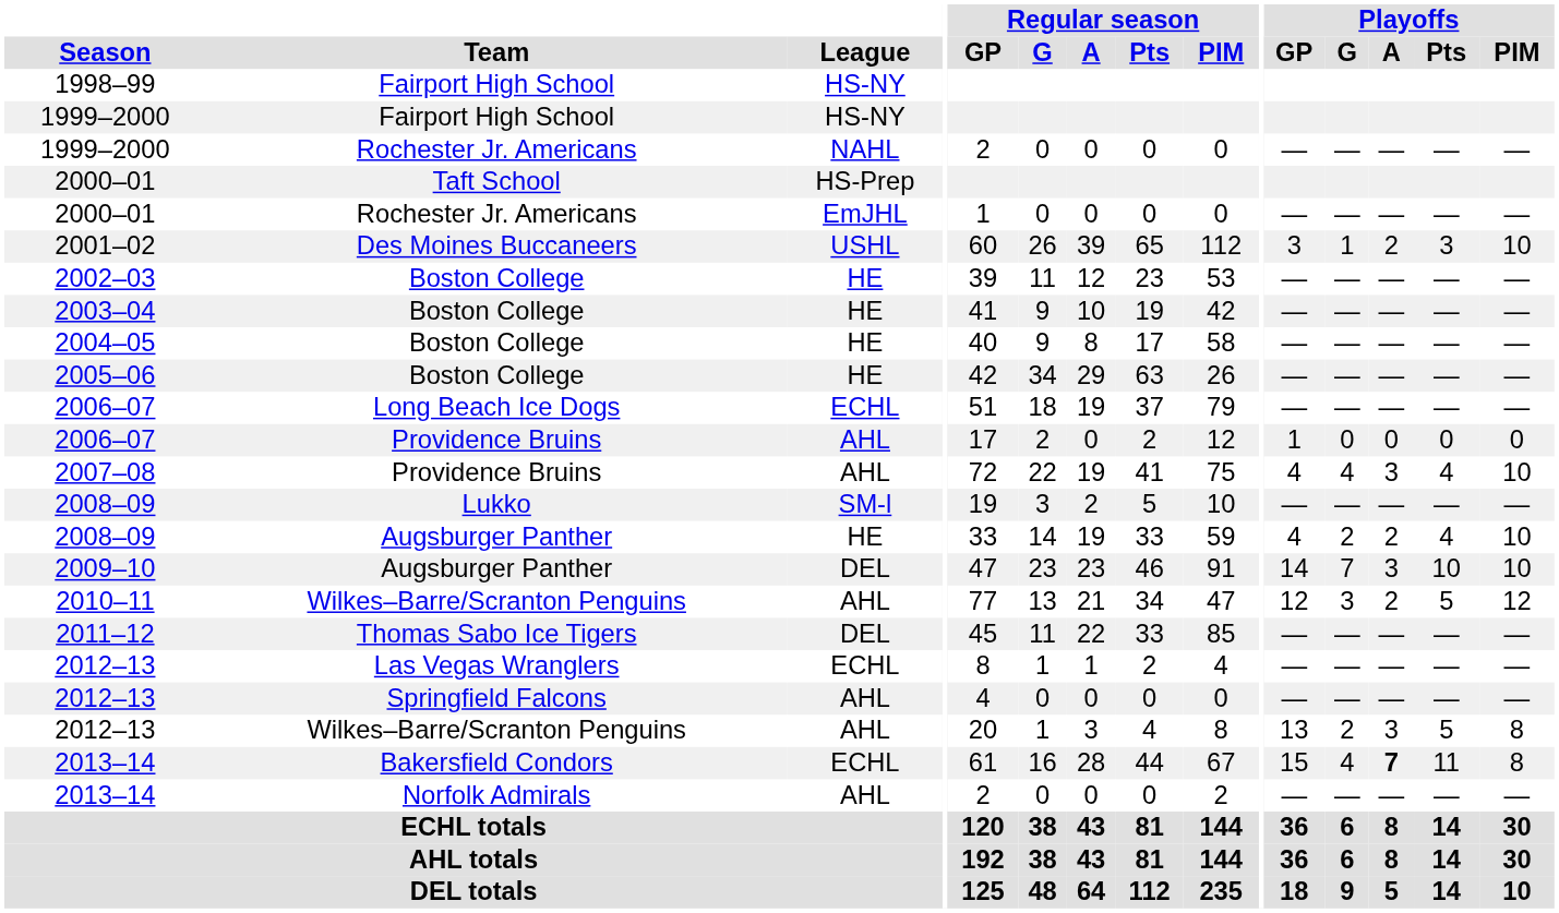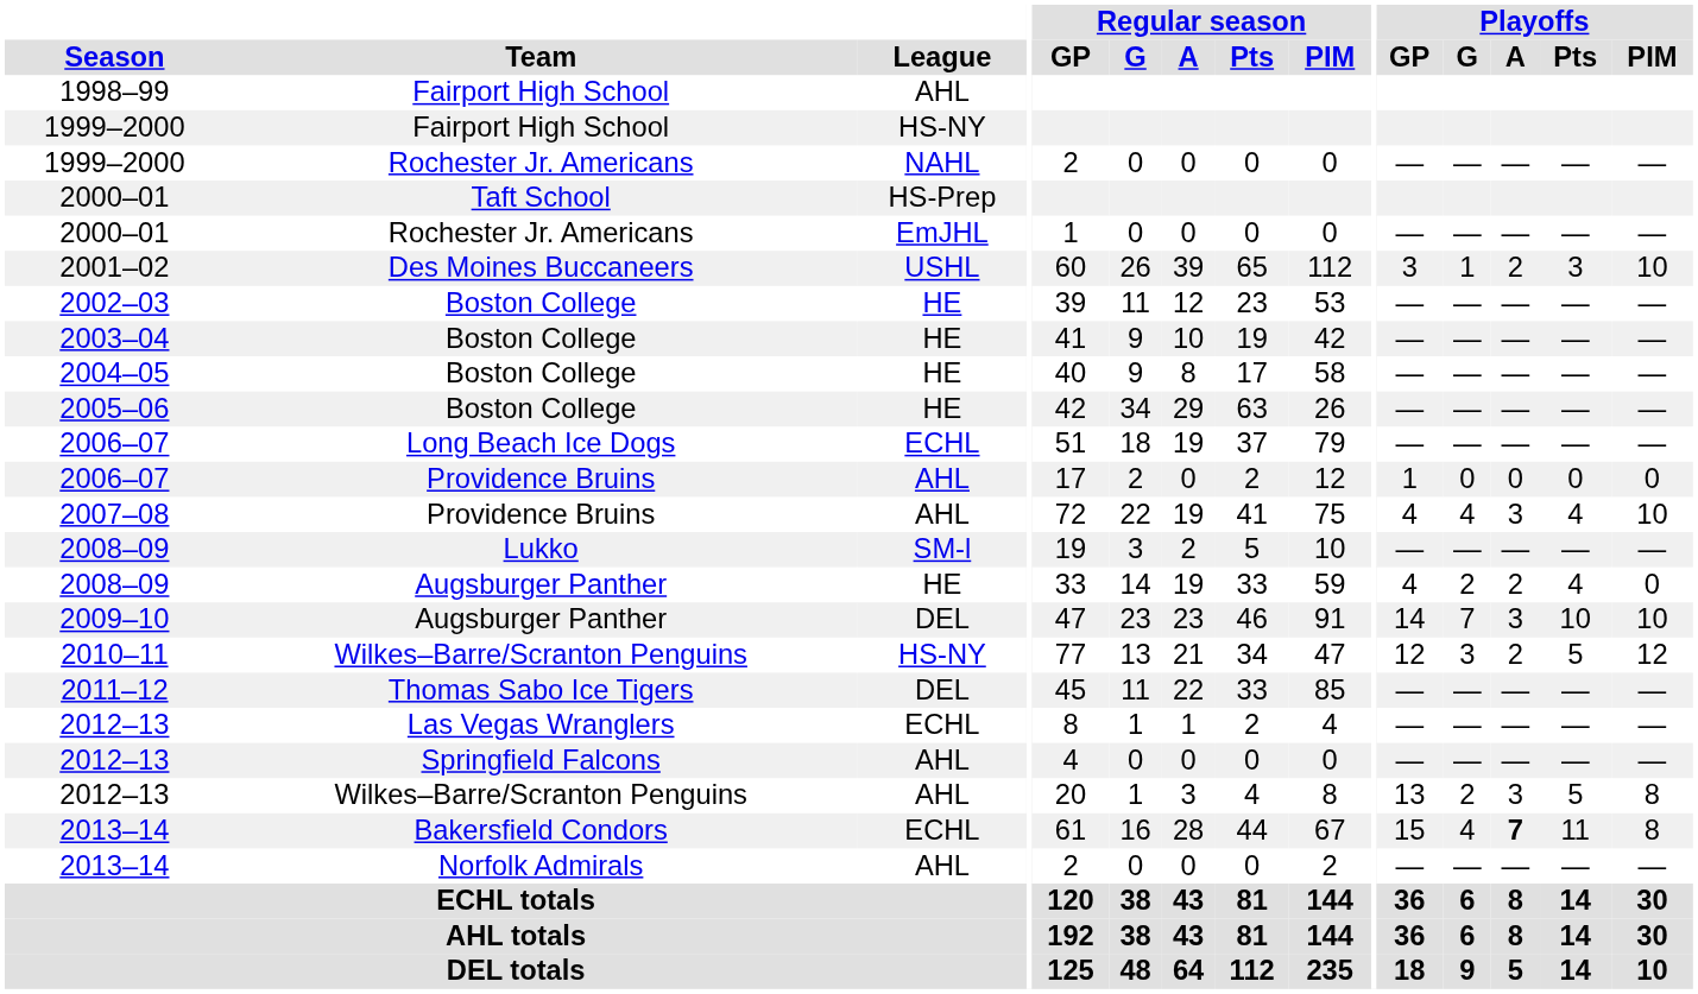 <table border="0" cellpadding="1" cellspacing="0" style="text-align:center; width:60em">
 <tr bgcolor="#e0e0e0">
 <th colspan="3" bgcolor="#ffffff"></th>
 <th rowspan="99" bgcolor="#ffffff"></th>
 <th colspan="5"><a href='#'>Regular season</a></th>
 <th rowspan="99" bgcolor="#ffffff"></th>
 <th colspan="5"><a href='#'>Playoffs</a></th>
 </tr>
 <tr bgcolor="#e0e0e0">
 <th><a href='#'>Season</a></th>
 <th>Team</th>
 <th>League</th>
 <th>GP</th>
 <th><a href='#'>G</a></th>
 <th><a href='#'>A</a></th>
 <th><a href='#'>Pts</a></th>
 <th><a href='#'>PIM</a></th>
 <th>GP</th>
 <th>G</th>
 <th>A</th>
 <th>Pts</th>
 <th>PIM</th>
 </tr>
 <tr>
 <td>1998–99</td>
 <td><a href='#'>Fairport High School</a></td>
-<td><a href='#'>HS-NY</a></td>
+<td>AHL</td>
 <td></td>
 <td></td>
 <td></td>
 <td></td>
 <td></td>
 <td></td>
 <td></td>
 <td></td>
 <td></td>
 <td></td>
 </tr>
 <tr bgcolor="#f0f0f0">
 <td>1999–2000</td>
 <td>Fairport High School</td>
 <td>HS-NY</td>
 <td></td>
 <td></td>
 <td></td>
 <td></td>
 <td></td>
 <td></td>
 <td></td>
 <td></td>
 <td></td>
 <td></td>
 </tr>
 <tr>
 <td>1999–2000</td>
 <td><a href='#'>Rochester Jr. Americans</a></td>
 <td><a href='#'>NAHL</a></td>
 <td>2</td>
 <td>0</td>
 <td>0</td>
 <td>0</td>
 <td>0</td>
 <td>—</td>
 <td>—</td>
 <td>—</td>
 <td>—</td>
 <td>—</td>
 </tr>
 <tr bgcolor="#f0f0f0">
 <td>2000–01</td>
 <td><a href='#'>Taft School</a></td>
 <td>HS-Prep</td>
 <td></td>
 <td></td>
 <td></td>
 <td></td>
 <td></td>
 <td></td>
 <td></td>
 <td></td>
 <td></td>
 <td></td>
 </tr>
 <tr>
 <td>2000–01</td>
 <td>Rochester Jr. Americans</td>
 <td><a href='#'>EmJHL</a></td>
 <td>1</td>
 <td>0</td>
 <td>0</td>
 <td>0</td>
 <td>0</td>
 <td>—</td>
 <td>—</td>
 <td>—</td>
 <td>—</td>
 <td>—</td>
 </tr>
 <tr bgcolor="#f0f0f0">
 <td>2001–02</td>
 <td><a href='#'>Des Moines Buccaneers</a></td>
 <td><a href='#'>USHL</a></td>
 <td>60</td>
 <td>26</td>
 <td>39</td>
 <td>65</td>
 <td>112</td>
 <td>3</td>
 <td>1</td>
 <td>2</td>
 <td>3</td>
 <td>10</td>
 </tr>
 <tr>
 <td><a href='#'>2002–03</a></td>
 <td><a href='#'>Boston College</a></td>
 <td><a href='#'>HE</a></td>
 <td>39</td>
 <td>11</td>
 <td>12</td>
 <td>23</td>
 <td>53</td>
 <td>—</td>
 <td>—</td>
 <td>—</td>
 <td>—</td>
 <td>—</td>
 </tr>
 <tr bgcolor="#f0f0f0">
 <td><a href='#'>2003–04</a></td>
 <td>Boston College</td>
 <td>HE</td>
 <td>41</td>
 <td>9</td>
 <td>10</td>
 <td>19</td>
 <td>42</td>
 <td>—</td>
 <td>—</td>
 <td>—</td>
 <td>—</td>
 <td>—</td>
 </tr>
 <tr>
 <td><a href='#'>2004–05</a></td>
 <td>Boston College</td>
 <td>HE</td>
 <td>40</td>
 <td>9</td>
 <td>8</td>
 <td>17</td>
 <td>58</td>
 <td>—</td>
 <td>—</td>
 <td>—</td>
 <td>—</td>
 <td>—</td>
 </tr>
 <tr bgcolor="#f0f0f0">
 <td><a href='#'>2005–06</a></td>
 <td>Boston College</td>
 <td>HE</td>
 <td>42</td>
 <td>34</td>
 <td>29</td>
 <td>63</td>
 <td>26</td>
 <td>—</td>
 <td>—</td>
 <td>—</td>
 <td>—</td>
 <td>—</td>
 </tr>
 <tr>
 <td><a href='#'>2006–07</a></td>
 <td><a href='#'>Long Beach Ice Dogs</a></td>
 <td><a href='#'>ECHL</a></td>
 <td>51</td>
 <td>18</td>
 <td>19</td>
 <td>37</td>
 <td>79</td>
 <td>—</td>
 <td>—</td>
 <td>—</td>
 <td>—</td>
 <td>—</td>
 </tr>
 <tr bgcolor="#f0f0f0">
 <td><a href='#'>2006–07</a></td>
 <td><a href='#'>Providence Bruins</a></td>
 <td><a href='#'>AHL</a></td>
 <td>17</td>
 <td>2</td>
 <td>0</td>
 <td>2</td>
 <td>12</td>
 <td>1</td>
 <td>0</td>
 <td>0</td>
 <td>0</td>
 <td>0</td>
 </tr>
 <tr>
 <td><a href='#'>2007–08</a></td>
 <td>Providence Bruins</td>
 <td>AHL</td>
 <td>72</td>
 <td>22</td>
 <td>19</td>
 <td>41</td>
 <td>75</td>
 <td>4</td>
 <td>4</td>
 <td>3</td>
 <td>4</td>
 <td>10</td>
 </tr>
 <tr bgcolor="#f0f0f0">
 <td><a href='#'>2008–09</a></td>
 <td><a href='#'>Lukko</a></td>
 <td><a href='#'>SM-l</a></td>
 <td>19</td>
 <td>3</td>
 <td>2</td>
 <td>5</td>
 <td>10</td>
 <td>—</td>
 <td>—</td>
 <td>—</td>
 <td>—</td>
 <td>—</td>
 </tr>
 <tr>
 <td><a href='#'>2008–09</a></td>
 <td><a href='#'>Augsburger Panther</a></td>
 <td>HE</td>
 <td>33</td>
 <td>14</td>
 <td>19</td>
 <td>33</td>
 <td>59</td>
 <td>4</td>
 <td>2</td>
 <td>2</td>
 <td>4</td>
-<td>10</td>
+<td>0</td>
 </tr>
 <tr bgcolor="#f0f0f0">
 <td><a href='#'>2009–10</a></td>
 <td>Augsburger Panther</td>
 <td>DEL</td>
 <td>47</td>
 <td>23</td>
 <td>23</td>
 <td>46</td>
 <td>91</td>
 <td>14</td>
 <td>7</td>
 <td>3</td>
 <td>10</td>
 <td>10</td>
 </tr>
 <tr>
 <td><a href='#'>2010–11</a></td>
 <td><a href='#'>Wilkes–Barre/Scranton Penguins</a></td>
-<td>AHL</td>
+<td><a href='#'>HS-NY</a></td>
 <td>77</td>
 <td>13</td>
 <td>21</td>
 <td>34</td>
 <td>47</td>
 <td>12</td>
 <td>3</td>
 <td>2</td>
 <td>5</td>
 <td>12</td>
 </tr>
 <tr bgcolor="#f0f0f0">
 <td><a href='#'>2011–12</a></td>
 <td><a href='#'>Thomas Sabo Ice Tigers</a></td>
 <td>DEL</td>
 <td>45</td>
 <td>11</td>
 <td>22</td>
 <td>33</td>
 <td>85</td>
 <td>—</td>
 <td>—</td>
 <td>—</td>
 <td>—</td>
 <td>—</td>
 </tr>
 <tr>
 <td><a href='#'>2012–13</a></td>
 <td><a href='#'>Las Vegas Wranglers</a></td>
 <td>ECHL</td>
 <td>8</td>
 <td>1</td>
 <td>1</td>
 <td>2</td>
 <td>4</td>
 <td>—</td>
 <td>—</td>
 <td>—</td>
 <td>—</td>
 <td>—</td>
 </tr>
 <tr bgcolor="#f0f0f0">
 <td><a href='#'>2012–13</a></td>
 <td><a href='#'>Springfield Falcons</a></td>
 <td>AHL</td>
 <td>4</td>
 <td>0</td>
 <td>0</td>
 <td>0</td>
 <td>0</td>
 <td>—</td>
 <td>—</td>
 <td>—</td>
 <td>—</td>
 <td>—</td>
 </tr>
 <tr>
 <td>2012–13</td>
 <td>Wilkes–Barre/Scranton Penguins</td>
 <td>AHL</td>
 <td>20</td>
 <td>1</td>
 <td>3</td>
 <td>4</td>
 <td>8</td>
 <td>13</td>
 <td>2</td>
 <td>3</td>
 <td>5</td>
 <td>8</td>
 </tr>
 <tr bgcolor="#f0f0f0">
 <td><a href='#'>2013–14</a></td>
 <td><a href='#'>Bakersfield Condors</a></td>
 <td>ECHL</td>
 <td>61</td>
 <td>16</td>
 <td>28</td>
 <td>44</td>
 <td>67</td>
 <td>15</td>
 <td>4</td>
 <td><strong>7</strong></td>
 <td>11</td>
 <td>8</td>
 </tr>
 <tr>
 <td><a href='#'>2013–14</a></td>
 <td><a href='#'>Norfolk Admirals</a></td>
 <td>AHL</td>
 <td>2</td>
 <td>0</td>
 <td>0</td>
 <td>0</td>
 <td>2</td>
 <td>—</td>
 <td>—</td>
 <td>—</td>
 <td>—</td>
 <td>—</td>
 </tr>
 <tr bgcolor="#e0e0e0">
 <th colspan="3">ECHL totals</th>
 <th>120</th>
 <th>38</th>
 <th>43</th>
 <th>81</th>
 <th>144</th>
 <th>36</th>
 <th>6</th>
 <th>8</th>
 <th>14</th>
 <th>30</th>
 </tr>
 <tr bgcolor="#e0e0e0">
 <th colspan="3">AHL totals</th>
 <th>192</th>
 <th>38</th>
 <th>43</th>
 <th>81</th>
 <th>144</th>
 <th>36</th>
 <th>6</th>
 <th>8</th>
 <th>14</th>
 <th>30</th>
 </tr>
 <tr bgcolor="#e0e0e0">
 <th colspan="3">DEL totals</th>
 <th>125</th>
 <th>48</th>
 <th>64</th>
 <th>112</th>
 <th>235</th>
 <th>18</th>
 <th>9</th>
 <th>5</th>
 <th>14</th>
 <th>10</th>
 </tr>
 </table>
